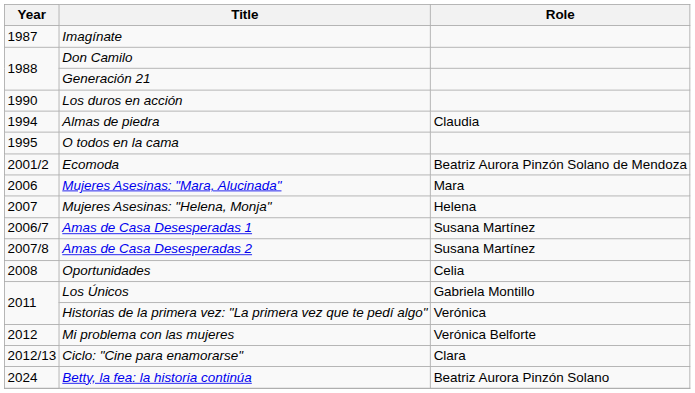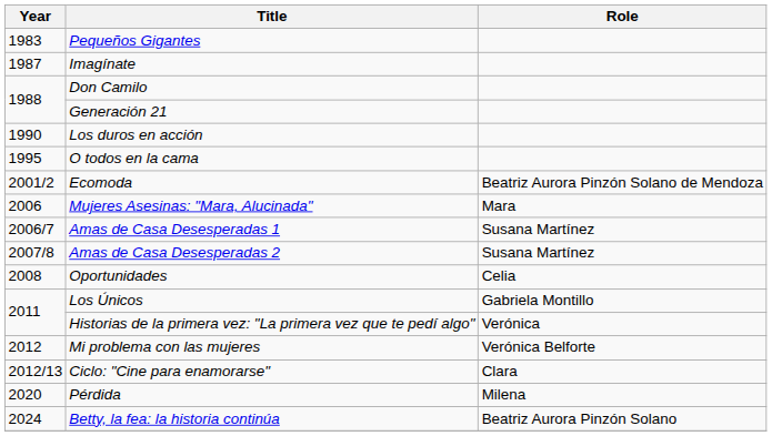 <table class="wikitable">
 <tr>
 <th>Year</th>
 <th>Title</th>
 <th>Role</th>
+</tr>
+<tr>
+<td>1983</td>
+<td><em><a href='#'>Pequeños Gigantes</a></em></td>
+<td></td>
 </tr>
 <tr>
 <td>1987</td>
 <td><em>Imagínate</em></td>
 <td></td>
 </tr>
 <tr>
 <td rowspan=2>1988</td>
 <td><em>Don Camilo</em></td>
 <td></td>
 </tr>
 <tr>
 <td><em>Generación 21</em></td>
 <td></td>
 </tr>
 <tr>
 <td>1990</td>
 <td><em>Los duros en acción</em></td>
 <td></td>
 </tr>
 <tr>
-<td>1994</td>
-<td><em>Almas de piedra</em></td>
-<td>Claudia</td>
-</tr>
-<tr>
 <td>1995</td>
 <td><em>O todos en la cama</em></td>
 <td></td>
 </tr>
 <tr>
 <td>2001/2</td>
 <td><em>Ecomoda</em></td>
 <td>Beatriz Aurora Pinzón Solano de Mendoza</td>
 </tr>
 <tr>
 <td>2006</td>
 <td><em><a href='#'>Mujeres Asesinas: "Mara, Alucinada"</a></em></td>
 <td>Mara</td>
-</tr>
-<tr>
-<td>2007</td>
-<td><em>Mujeres Asesinas: "Helena, Monja"</em></td>
-<td>Helena</td>
 </tr>
 <tr>
 <td>2006/7</td>
 <td><em><a href='#'>Amas de Casa Desesperadas 1</a></em></td>
 <td>Susana Martínez</td>
 </tr>
 <tr>
 <td>2007/8</td>
 <td><em><a href='#'>Amas de Casa Desesperadas 2</a></em></td>
 <td>Susana Martínez</td>
 </tr>
 <tr>
 <td>2008</td>
 <td><em>Oportunidades</em></td>
 <td>Celia</td>
 </tr>
 <tr>
 <td rowspan=2>2011</td>
 <td><em>Los Únicos</em></td>
 <td>Gabriela Montillo</td>
 </tr>
 <tr>
 <td><em>Historias de la primera vez: "La primera vez que te pedí algo"</em></td>
 <td>Verónica</td>
 </tr>
 <tr>
 <td>2012</td>
 <td><em>Mi problema con las mujeres</em></td>
 <td>Verónica Belforte</td>
 </tr>
 <tr>
 <td>2012/13</td>
 <td><em>Ciclo: "Cine para enamorarse"</em></td>
 <td>Clara</td>
 </tr>
 <tr>
+<td>2020</td>
+<td><em>Pérdida</em></td>
+<td>Milena</td>
+</tr>
+<tr>
 <td>2024</td>
 <td><em><a href='#'>Betty, la fea: la historia continúa</a></em></td>
 <td>Beatriz Aurora Pinzón Solano</td>
 </tr>
 <tr>
 </tr>
 </table>
